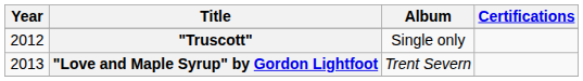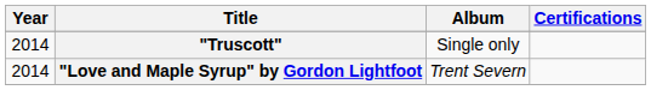 <table class="wikitable plainrowheaders" style="text-align:center;">
 <tr>
 <th scope="col" rowspan="1" style="width:2.5em;">Year</th>
 <th scope="col" rowspan="1">Title</th>
 <th scope="col" rowspan="1">Album</th>
 <th scope="col" rowspan="1"><a href='#'>Certifications</a></th>
 </tr>
 <tr>
 </tr>
 <tr>
-<td rowspan="1">2012</td>
+<td rowspan="1">2014</td>
 <th scope="row">"Truscott"</th>
 <td>Single only</td>
 <td></td>
 </tr>
 <tr>
-<td rowspan="1">2013</td>
+<td rowspan="1">2014</td>
 <th scope="row">"Love and Maple Syrup" by <a href='#'>Gordon Lightfoot</a></th>
 <td rowspan="1"><em>Trent Severn</em></td>
 <td></td>
 </tr>
 <tr>
 </tr>
 </table>
